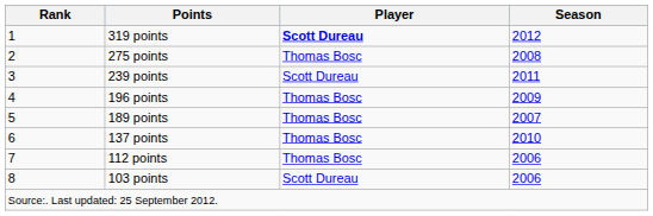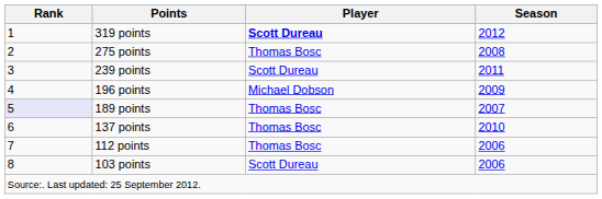 <table class="wikitable" style="width:40%;">
 <tr style="background:#87cefa;">
 <th>Rank</th>
 <th>Points</th>
 <th>Player</th>
 <th>Season</th>
 </tr>
 <tr>
 <td>1</td>
 <td>319 points</td>
 <td><strong> <a href='#'>Scott Dureau</a></strong></td>
 <td><a href='#'>2012</a></td>
 </tr>
 <tr>
 <td>2</td>
 <td>275 points</td>
 <td> <a href='#'>Thomas Bosc</a></td>
 <td><a href='#'>2008</a></td>
 </tr>
 <tr>
 <td>3</td>
 <td>239 points</td>
 <td> <a href='#'>Scott Dureau</a></td>
 <td><a href='#'>2011</a></td>
 </tr>
 <tr>
 <td>4</td>
 <td>196 points</td>
-<td> <a href='#'>Thomas Bosc</a></td>
+<td> <a href='#'>Michael Dobson</a></td>
 <td><a href='#'>2009</a></td>
 </tr>
 <tr>
-<td>5</td>
+<td style="background: lavender;">5</td>
 <td>189 points</td>
 <td> <a href='#'>Thomas Bosc</a></td>
 <td><a href='#'>2007</a></td>
 </tr>
 <tr>
 <td>6</td>
 <td>137 points</td>
 <td> <a href='#'>Thomas Bosc</a></td>
 <td><a href='#'>2010</a></td>
 </tr>
 <tr>
 <td>7</td>
 <td>112 points</td>
 <td> <a href='#'>Thomas Bosc</a></td>
 <td><a href='#'>2006</a></td>
 </tr>
 <tr>
 <td>8</td>
 <td>103 points</td>
 <td> <a href='#'>Scott Dureau</a></td>
 <td><a href='#'>2006</a></td>
 </tr>
 <tr>
 <td colspan=4><small>Source:. Last updated: 25 September 2012.</small></td>
 </tr>
 </table>
